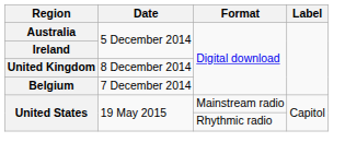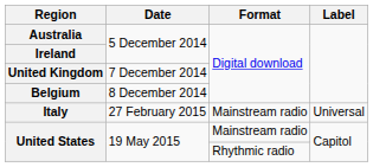 <table class="wikitable plainrowheaders">
 <tr>
 <th scope="col">Region</th>
 <th scope="col">Date</th>
 <th scope="col">Format</th>
 <th scope="col">Label</th>
 </tr>
 <tr>
 <th scope="row">Australia</th>
 <td rowspan="2">5 December 2014</td>
 <td rowspan="4"><a href='#'>Digital download</a></td>
 <td rowspan="4"></td>
 </tr>
 <tr>
 <th scope="row">Ireland</th>
 </tr>
 <tr>
 <th scope="row">United Kingdom</th>
+<td>7 December 2014</td>
+</tr>
+<tr>
+<th scope="row">Belgium</th>
 <td>8 December 2014</td>
 </tr>
 <tr>
-<th scope="row">Belgium</th>
-<td>7 December 2014</td>
+<th scope="row">Italy</th>
+<td>27 February 2015</td>
+<td>Mainstream radio</td>
+<td>Universal</td>
 </tr>
 <tr>
 <th scope="row" rowspan="2">United States</th>
 <td rowspan="2">19 May 2015</td>
 <td>Mainstream radio</td>
 <td rowspan="2">Capitol</td>
 </tr>
 <tr>
 <td>Rhythmic radio</td>
 </tr>
 </table>
